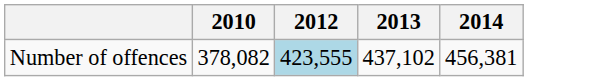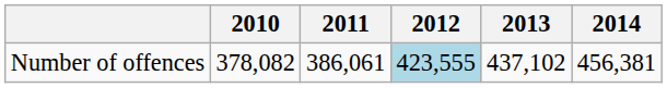 <table class="wikitable">
 <tr>
 <th></th>
 <th>2010</th>
+<th>2011</th>
 <th>2012</th>
 <th>2013</th>
 <th>2014</th>
 </tr>
 <tr>
 <td>Number of offences</td>
 <td>378,082</td>
+<td>386,061</td>
 <td style="background: lightblue;">423,555</td>
 <td>437,102</td>
 <td>456,381</td>
 </tr>
 </table>
